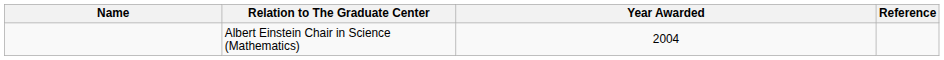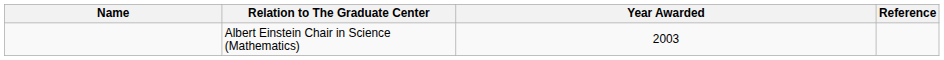 <table class="wikitable sortable" style="width:100%">
 <tr>
 <th style="width:*;">Name</th>
 <th style="width:25%;">Relation to The Graduate Center</th>
 <th style="width:45%;">Year Awarded</th>
 <th style="width:5%;" class="unsortable">Reference</th>
 </tr>
 <tr>
 <td></td>
 <td>Albert Einstein Chair in Science (Mathematics)</td>
-<td style="text-align:center;">2004</td>
+<td style="text-align:center;">2003</td>
 <td style="text-align:center;"></td>
 </tr>
 </table>
